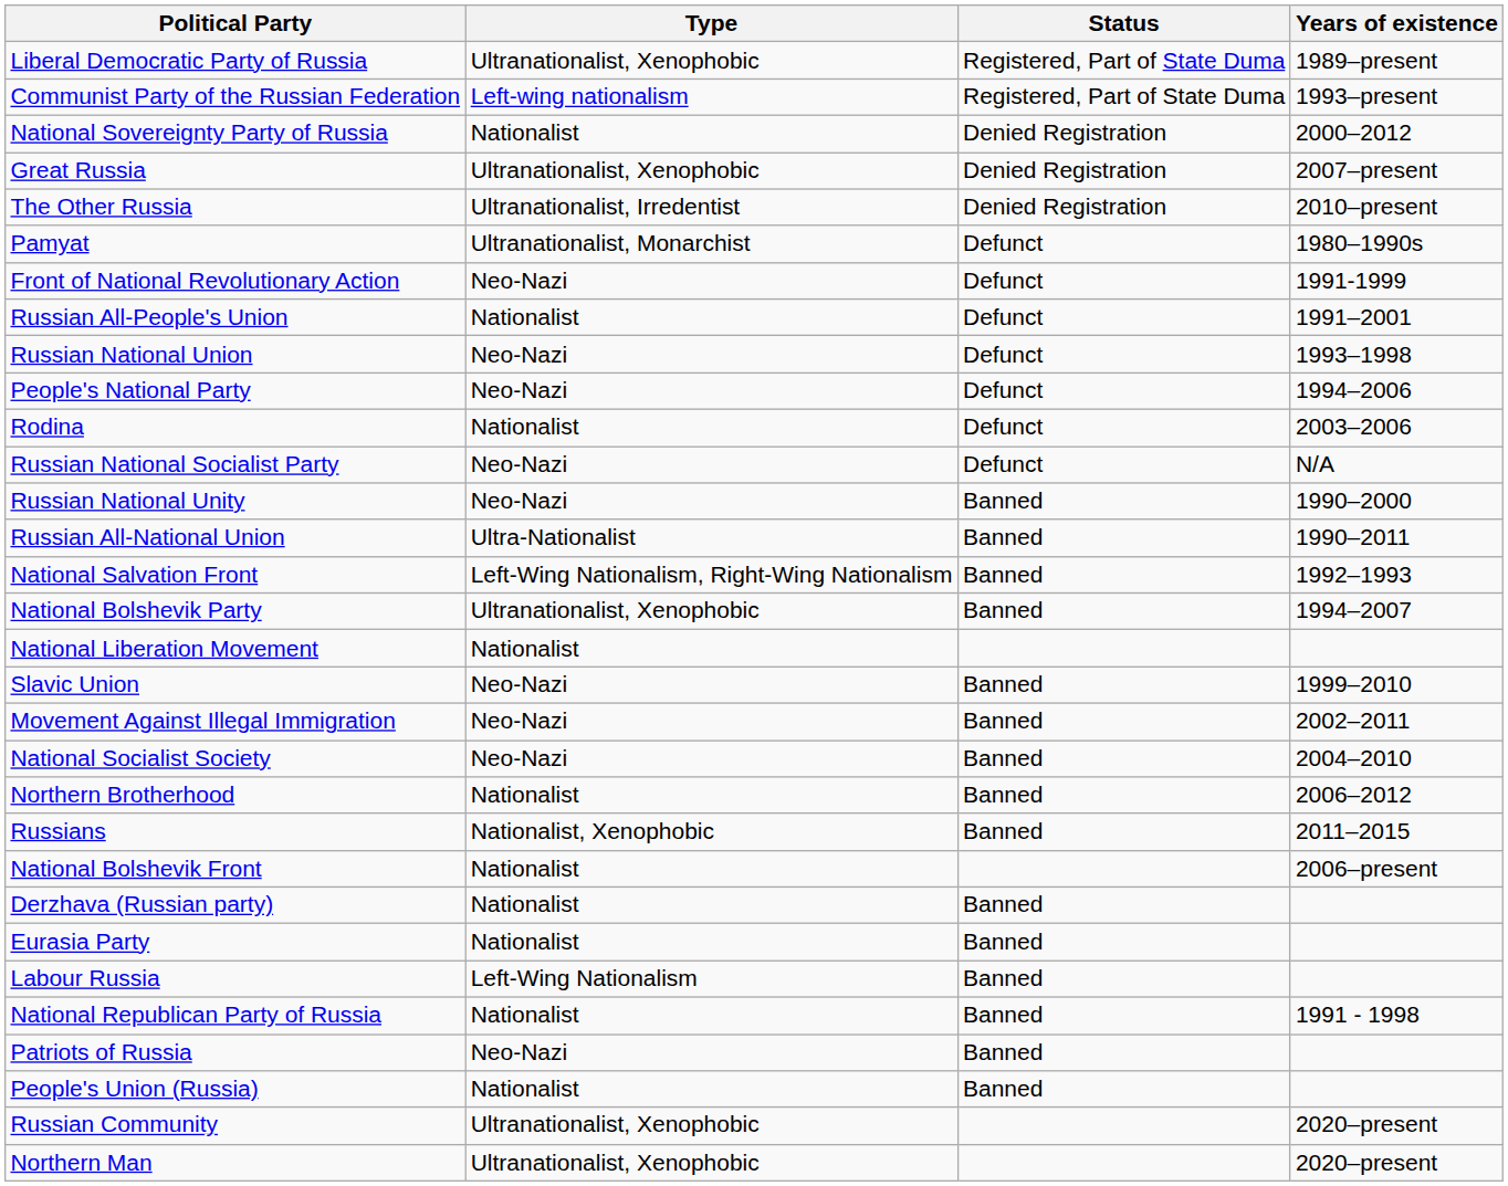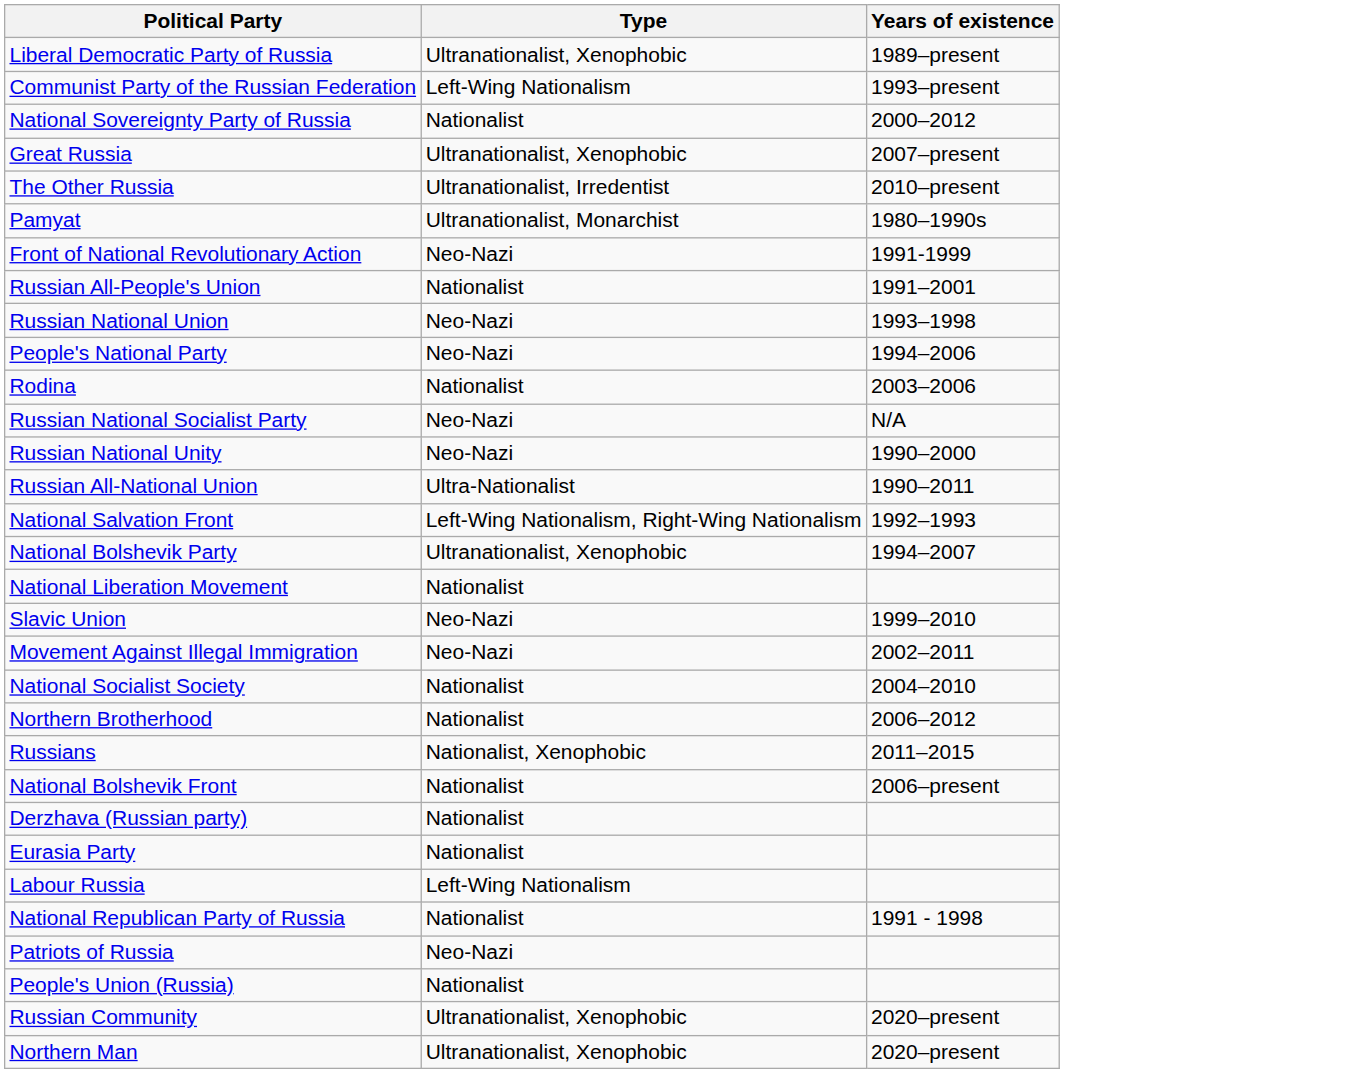 <table class="wikitable sortable">
 <tr>
 <th scope=col>Political Party</th>
 <th scope=col>Type</th>
-<th scope=col>Status</th>
 <th scope=col>Years of existence</th>
 </tr>
 <tr>
 <td><a href='#'>Liberal Democratic Party of Russia</a></td>
 <td>Ultranationalist, Xenophobic</td>
-<td>Registered, Part of <a href='#'>State Duma</a> </td>
 <td>1989–present</td>
 </tr>
 <tr>
 <td><a href='#'>Communist Party of the Russian Federation</a></td>
-<td><a href='#'>Left-wing nationalism</a></td>
-<td>Registered, Part of State Duma</td>
+<td>Left-Wing Nationalism</td>
 <td>1993–present</td>
 </tr>
 <tr>
 <td><a href='#'>National Sovereignty Party of Russia</a></td>
 <td>Nationalist</td>
-<td>Denied Registration</td>
 <td>2000–2012</td>
 </tr>
 <tr>
 <td><a href='#'>Great Russia</a></td>
 <td>Ultranationalist, Xenophobic</td>
-<td>Denied Registration</td>
 <td>2007–present</td>
 </tr>
 <tr>
 <td><a href='#'>The Other Russia</a></td>
 <td>Ultranationalist, Irredentist</td>
-<td>Denied Registration</td>
 <td>2010–present</td>
 </tr>
 <tr>
 <td><a href='#'>Pamyat</a></td>
 <td>Ultranationalist, Monarchist</td>
-<td>Defunct</td>
 <td>1980–1990s</td>
 </tr>
 <tr>
 <td><a href='#'>Front of National Revolutionary Action</a></td>
 <td>Neo-Nazi</td>
-<td>Defunct</td>
 <td>1991-1999</td>
 </tr>
 <tr>
 <td><a href='#'>Russian All-People's Union</a></td>
 <td>Nationalist</td>
-<td>Defunct</td>
 <td>1991–2001</td>
 </tr>
 <tr>
 <td><a href='#'>Russian National Union</a></td>
 <td>Neo-Nazi</td>
-<td>Defunct</td>
 <td>1993–1998</td>
 </tr>
 <tr>
 <td><a href='#'>People's National Party</a></td>
 <td>Neo-Nazi</td>
-<td>Defunct</td>
 <td>1994–2006</td>
 </tr>
 <tr>
 <td><a href='#'>Rodina</a></td>
 <td>Nationalist</td>
-<td>Defunct</td>
 <td>2003–2006</td>
 </tr>
 <tr>
 <td><a href='#'>Russian National Socialist Party</a></td>
 <td>Neo-Nazi</td>
-<td>Defunct</td>
 <td>N/A</td>
 </tr>
 <tr>
 <td><a href='#'>Russian National Unity</a></td>
 <td>Neo-Nazi</td>
-<td>Banned</td>
 <td>1990–2000</td>
 </tr>
 <tr>
 <td><a href='#'>Russian All-National Union</a></td>
 <td>Ultra-Nationalist</td>
-<td>Banned</td>
 <td>1990–2011</td>
 </tr>
 <tr>
 <td><a href='#'>National Salvation Front</a></td>
 <td>Left-Wing Nationalism, Right-Wing Nationalism</td>
-<td>Banned</td>
 <td>1992–1993</td>
 </tr>
 <tr>
 <td><a href='#'>National Bolshevik Party</a></td>
 <td>Ultranationalist, Xenophobic</td>
-<td>Banned</td>
 <td>1994–2007</td>
 </tr>
 <tr>
 <td><a href='#'>National Liberation Movement</a></td>
 <td>Nationalist</td>
 <td></td>
-<td></td>
 </tr>
 <tr>
 <td><a href='#'>Slavic Union</a></td>
 <td>Neo-Nazi</td>
-<td>Banned</td>
 <td>1999–2010</td>
 </tr>
 <tr>
 <td><a href='#'>Movement Against Illegal Immigration</a></td>
 <td>Neo-Nazi</td>
-<td>Banned</td>
 <td>2002–2011</td>
 </tr>
 <tr>
 <td><a href='#'>National Socialist Society</a></td>
-<td>Neo-Nazi</td>
-<td>Banned</td>
+<td>Nationalist</td>
 <td>2004–2010</td>
 </tr>
 <tr>
 <td><a href='#'>Northern Brotherhood</a></td>
 <td>Nationalist</td>
-<td>Banned</td>
 <td>2006–2012</td>
 </tr>
 <tr>
 <td><a href='#'>Russians</a></td>
 <td>Nationalist, Xenophobic</td>
-<td>Banned</td>
 <td>2011–2015</td>
 </tr>
 <tr>
 <td><a href='#'>National Bolshevik Front</a></td>
 <td>Nationalist</td>
-<td></td>
 <td>2006–present</td>
 </tr>
 <tr>
 <td><a href='#'>Derzhava (Russian party)</a></td>
 <td>Nationalist</td>
-<td>Banned</td>
 <td></td>
 </tr>
 <tr>
 <td><a href='#'>Eurasia Party</a></td>
 <td>Nationalist</td>
-<td>Banned</td>
 <td></td>
 </tr>
 <tr>
 <td><a href='#'>Labour Russia</a></td>
 <td>Left-Wing Nationalism</td>
-<td>Banned</td>
 <td></td>
 </tr>
 <tr>
 <td><a href='#'>National Republican Party of Russia</a></td>
 <td>Nationalist</td>
-<td>Banned</td>
 <td>1991 - 1998</td>
 </tr>
 <tr>
 <td><a href='#'>Patriots of Russia</a></td>
 <td>Neo-Nazi</td>
-<td>Banned</td>
 <td></td>
 </tr>
 <tr>
 <td><a href='#'>People's Union (Russia)</a></td>
 <td>Nationalist</td>
-<td>Banned</td>
 <td></td>
 </tr>
 <tr>
 <td><a href='#'>Russian Community</a></td>
 <td>Ultranationalist, Xenophobic</td>
-<td></td>
 <td>2020–present</td>
 </tr>
 <tr>
 <td><a href='#'>Northern Man</a></td>
 <td>Ultranationalist, Xenophobic</td>
-<td></td>
 <td>2020–present</td>
 </tr>
 </table>
